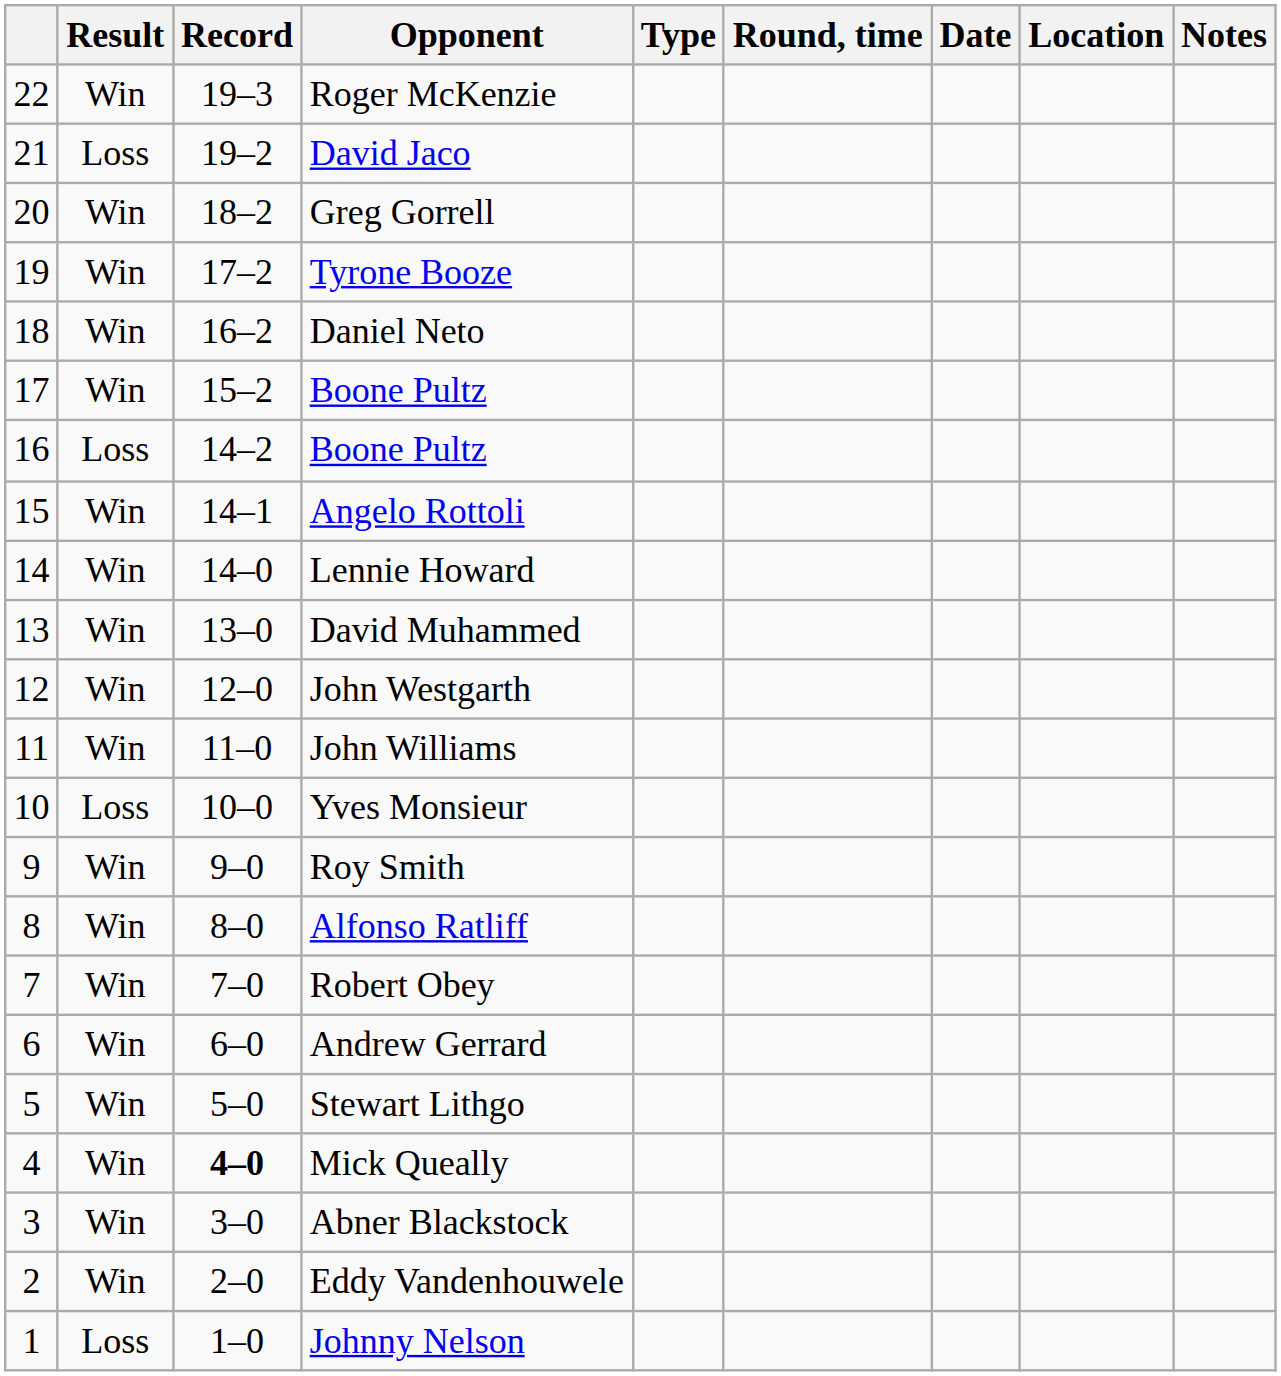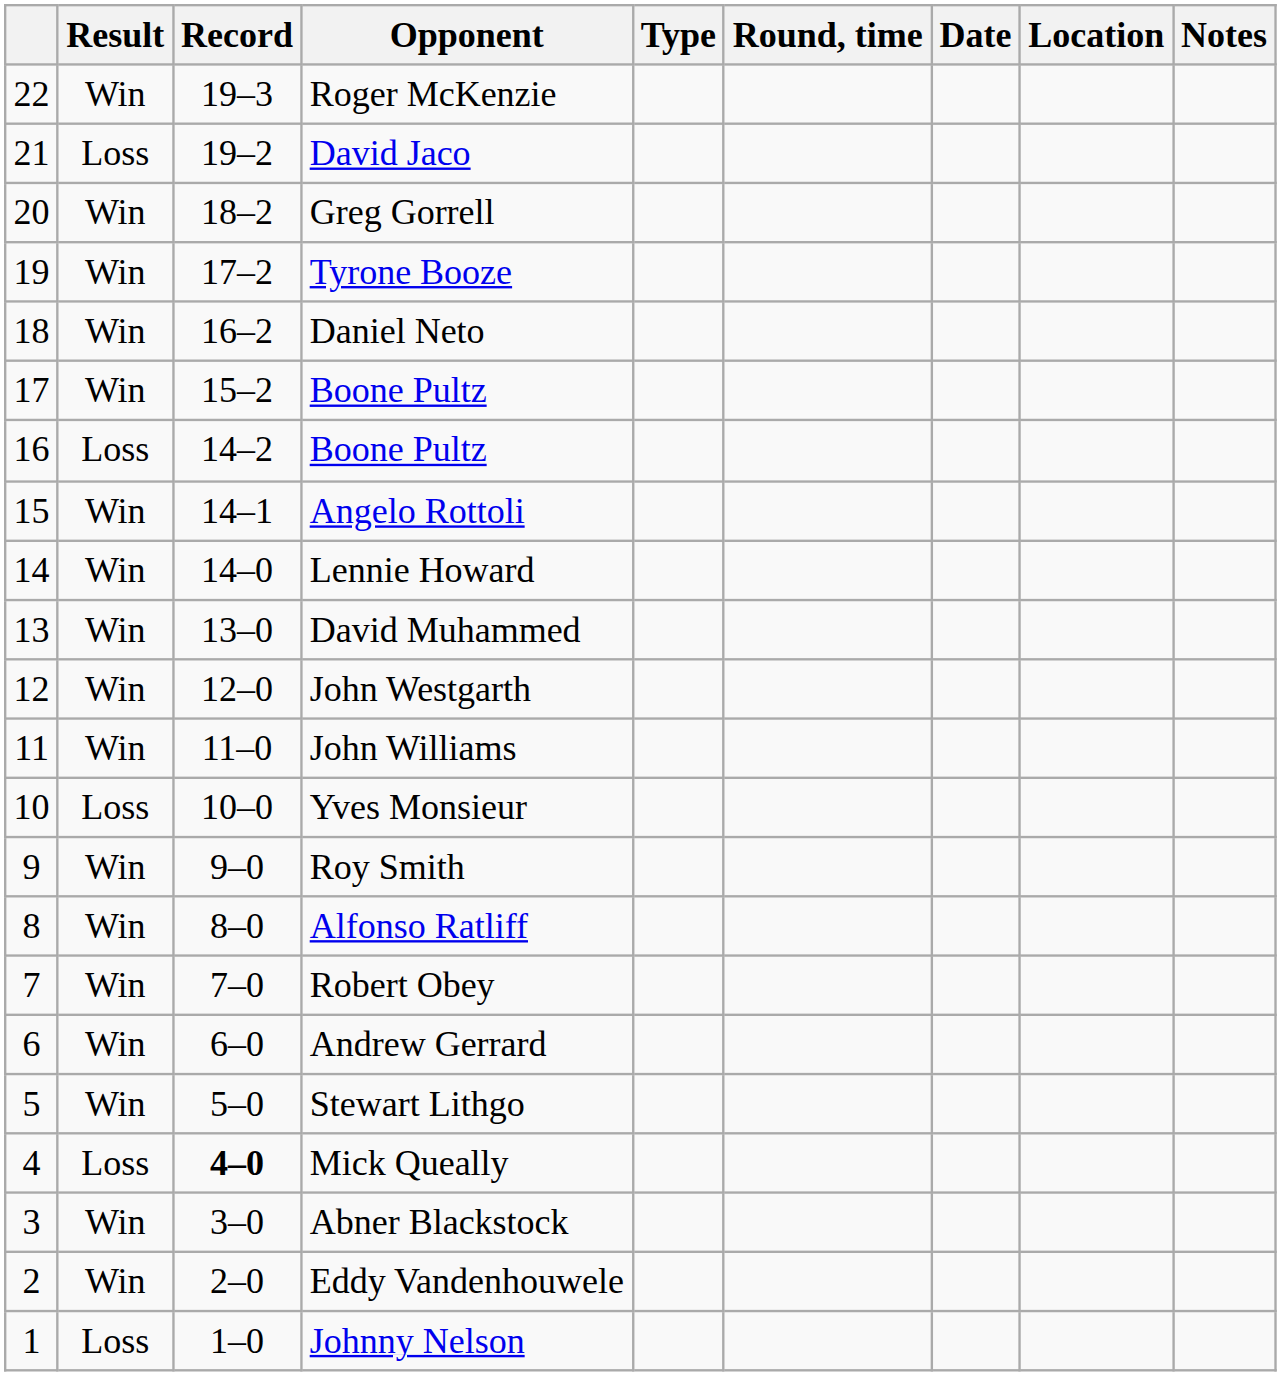 <table class="wikitable" style="text-align:center; font-size:95%">
 <tr>
 <th></th>
 <th>Result</th>
 <th>Record</th>
 <th>Opponent</th>
 <th>Type</th>
 <th>Round, time</th>
 <th>Date</th>
 <th>Location</th>
 <th>Notes</th>
 </tr>
 <tr>
 <td>22</td>
 <td>Win</td>
 <td>19–3</td>
 <td align=left> Roger McKenzie</td>
 <td></td>
 <td></td>
 <td></td>
 <td align=left></td>
 <td align=left></td>
 </tr>
 <tr>
 <td>21</td>
 <td>Loss</td>
 <td>19–2</td>
 <td align=left> <a href='#'>David Jaco</a></td>
 <td></td>
 <td></td>
 <td></td>
 <td align=left></td>
 <td align=left></td>
 </tr>
 <tr>
 <td>20</td>
 <td>Win</td>
 <td>18–2</td>
 <td align=left> Greg Gorrell</td>
 <td></td>
 <td></td>
 <td></td>
 <td align=left></td>
 <td align=left></td>
 </tr>
 <tr>
 <td>19</td>
 <td>Win</td>
 <td>17–2</td>
 <td align=left> <a href='#'>Tyrone Booze</a></td>
 <td></td>
 <td></td>
 <td></td>
 <td align=left></td>
 <td align=left></td>
 </tr>
 <tr>
 <td>18</td>
 <td>Win</td>
 <td>16–2</td>
 <td align=left> Daniel Neto</td>
 <td></td>
 <td></td>
 <td></td>
 <td align=left></td>
 <td align=left></td>
 </tr>
 <tr>
 <td>17</td>
 <td>Win</td>
 <td>15–2</td>
 <td align=left> <a href='#'>Boone Pultz</a></td>
 <td></td>
 <td></td>
 <td></td>
 <td align=left></td>
 <td align=left></td>
 </tr>
 <tr>
 <td>16</td>
 <td>Loss</td>
 <td>14–2</td>
 <td align=left> <a href='#'>Boone Pultz</a></td>
 <td></td>
 <td></td>
 <td></td>
 <td align=left></td>
 <td align=left></td>
 </tr>
 <tr>
 <td>15</td>
 <td>Win</td>
 <td>14–1</td>
 <td align=left> <a href='#'>Angelo Rottoli</a></td>
 <td></td>
 <td></td>
 <td></td>
 <td align=left></td>
 <td align=left></td>
 </tr>
 <tr>
 <td>14</td>
 <td>Win</td>
 <td>14–0</td>
 <td align=left> Lennie Howard</td>
 <td></td>
 <td></td>
 <td></td>
 <td align=left></td>
 <td align=left></td>
 </tr>
 <tr>
 <td>13</td>
 <td>Win</td>
 <td>13–0</td>
 <td align=left> David Muhammed</td>
 <td></td>
 <td></td>
 <td></td>
 <td align=left></td>
 <td align=left></td>
 </tr>
 <tr>
 <td>12</td>
 <td>Win</td>
 <td>12–0</td>
 <td align=left> John Westgarth</td>
 <td></td>
 <td></td>
 <td></td>
 <td align=left></td>
 <td align=left></td>
 </tr>
 <tr>
 <td>11</td>
 <td>Win</td>
 <td>11–0</td>
 <td align=left> John Williams</td>
 <td></td>
 <td></td>
 <td></td>
 <td align=left></td>
 <td align=left></td>
 </tr>
 <tr>
 <td>10</td>
 <td>Loss</td>
 <td>10–0</td>
 <td align=left> Yves Monsieur</td>
 <td></td>
 <td></td>
 <td></td>
 <td align=left></td>
 <td align=left></td>
 </tr>
 <tr>
 <td>9</td>
 <td>Win</td>
 <td>9–0</td>
 <td align=left> Roy Smith</td>
 <td></td>
 <td></td>
 <td></td>
 <td align=left></td>
 <td align=left></td>
 </tr>
 <tr>
 <td>8</td>
 <td>Win</td>
 <td>8–0</td>
 <td align=left> <a href='#'>Alfonso Ratliff</a></td>
 <td></td>
 <td></td>
 <td></td>
 <td align=left></td>
 <td align=left></td>
 </tr>
 <tr>
 <td>7</td>
 <td>Win</td>
 <td>7–0</td>
 <td align=left> Robert Obey</td>
 <td></td>
 <td></td>
 <td></td>
 <td align=left></td>
 <td align=left></td>
 </tr>
 <tr>
 <td>6</td>
 <td>Win</td>
 <td>6–0</td>
 <td align=left> Andrew Gerrard</td>
 <td></td>
 <td></td>
 <td></td>
 <td align=left></td>
 <td align=left></td>
 </tr>
 <tr>
 <td>5</td>
 <td>Win</td>
 <td>5–0</td>
 <td align=left> Stewart Lithgo</td>
 <td></td>
 <td></td>
 <td></td>
 <td align=left></td>
 <td align=left></td>
 </tr>
 <tr>
 <td>4</td>
-<td>Win</td>
+<td>Loss</td>
 <td><strong>4–0</strong></td>
 <td align=left> Mick Queally</td>
 <td></td>
 <td></td>
 <td></td>
 <td align=left></td>
 <td align=left></td>
 </tr>
 <tr>
 <td>3</td>
 <td>Win</td>
 <td>3–0</td>
 <td align=left> Abner Blackstock</td>
 <td></td>
 <td></td>
 <td></td>
 <td align=left></td>
 <td align=left></td>
 </tr>
 <tr>
 <td>2</td>
 <td>Win</td>
 <td>2–0</td>
 <td align=left> Eddy Vandenhouwele</td>
 <td></td>
 <td></td>
 <td></td>
 <td align=left></td>
 <td align=left></td>
 </tr>
 <tr>
 <td>1</td>
 <td>Loss</td>
 <td>1–0</td>
 <td align=left> <a href='#'>Johnny Nelson</a></td>
 <td></td>
 <td></td>
 <td></td>
 <td align=left></td>
 <td align=left></td>
 </tr>
 </table>
